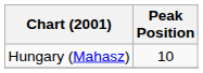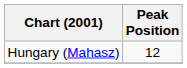 <table class="wikitable">
 <tr>
 <th>Chart (2001)</th>
 <th>Peak<br>Position</th>
 </tr>
 <tr>
 <td align="left">Hungary (<a href='#'>Mahasz</a>)</td>
-<td align="center">10</td>
+<td align="center">12</td>
 </tr>
 <tr>
 </tr>
 <tr>
 </tr>
 <tr>
 </tr>
 <tr>
 </tr>
 </table>
